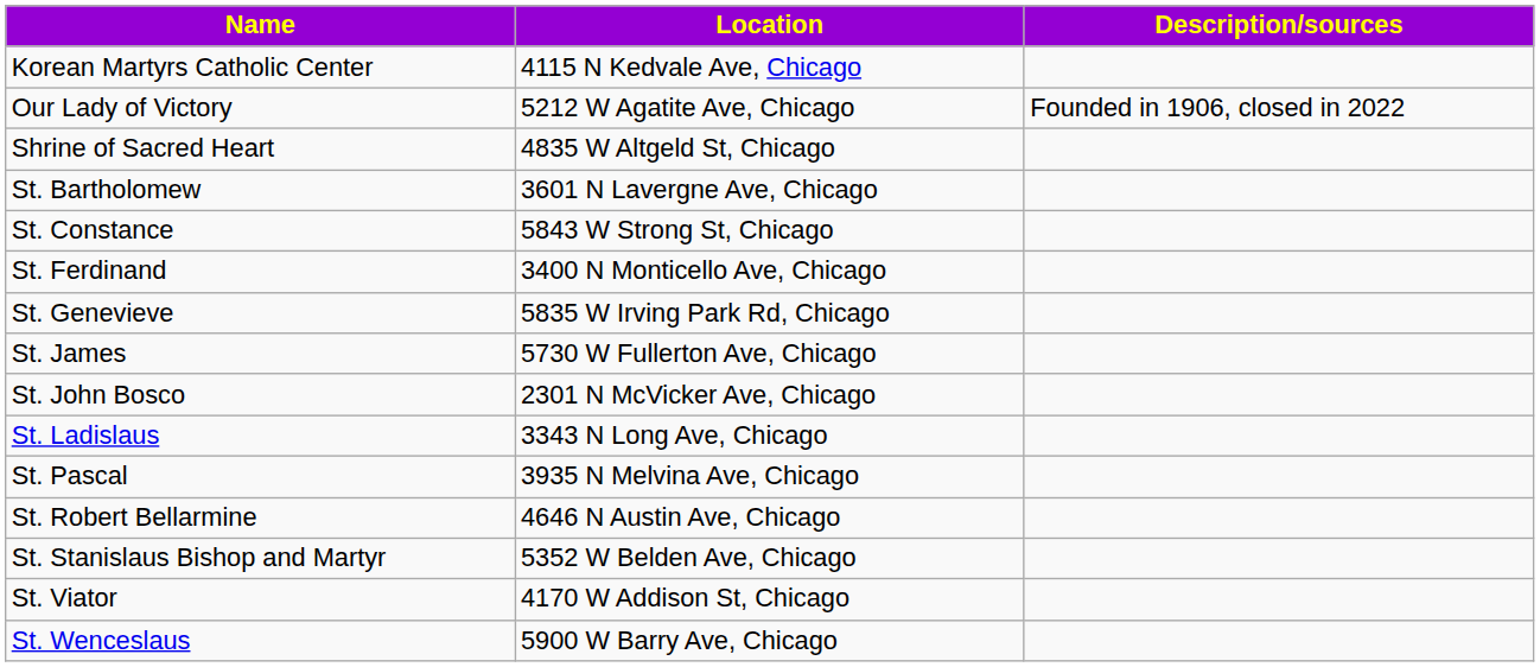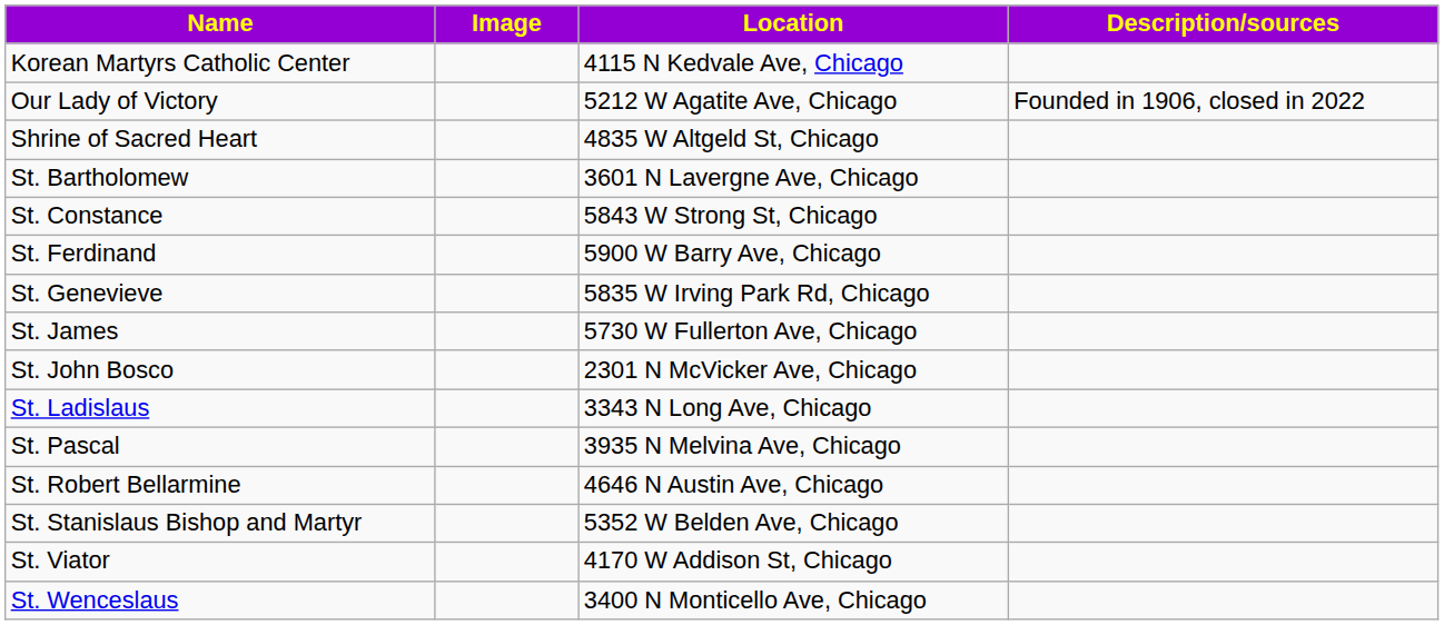 <table class="wikitable sortable" style="width:75%">
 <tr>
 <th style="background:darkviolet; color:yellow;" width="30%"><strong>Name</strong></th>
+<th style="background:darkviolet; color:yellow;" width="10%"><strong>Image</strong></th>
 <th style="background:darkviolet; color:yellow;" width="30%"><strong>Location</strong></th>
 <th style="background:darkviolet; color:yellow;" width="30%"><strong>Description/sources</strong></th>
 </tr>
 <tr>
 <td>Korean Martyrs Catholic Center</td>
+<td></td>
 <td>4115 N Kedvale Ave, <a href='#'>Chicago</a></td>
 <td></td>
 </tr>
 <tr>
 <td>Our Lady of Victory</td>
+<td></td>
 <td>5212 W Agatite Ave, Chicago</td>
 <td>Founded in 1906, closed in 2022</td>
 </tr>
 <tr>
 <td>Shrine of Sacred Heart</td>
+<td></td>
 <td>4835 W Altgeld St, Chicago</td>
 <td></td>
 </tr>
 <tr>
 <td>St. Bartholomew</td>
+<td></td>
 <td>3601 N Lavergne Ave, Chicago</td>
 <td></td>
 </tr>
 <tr>
 <td>St. Constance</td>
+<td></td>
 <td>5843 W Strong St, Chicago</td>
 <td></td>
 </tr>
 <tr>
 <td>St. Ferdinand</td>
-<td>3400 N Monticello Ave, Chicago</td>
+<td></td>
+<td>5900 W Barry Ave, Chicago</td>
 <td></td>
 </tr>
 <tr>
 <td>St. Genevieve</td>
+<td></td>
 <td>5835 W Irving Park Rd, Chicago</td>
 <td></td>
 </tr>
 <tr>
 <td>St. James</td>
+<td></td>
 <td>5730 W Fullerton Ave, Chicago</td>
 <td></td>
 </tr>
 <tr>
 <td>St. John Bosco</td>
+<td></td>
 <td>2301 N McVicker Ave, Chicago</td>
 <td></td>
 </tr>
 <tr>
 <td><a href='#'>St. Ladislaus</a></td>
+<td></td>
 <td>3343 N Long Ave, Chicago</td>
 <td></td>
 </tr>
 <tr>
 <td>St. Pascal</td>
+<td></td>
 <td>3935 N Melvina Ave, Chicago</td>
 <td></td>
 </tr>
 <tr>
 <td>St. Robert Bellarmine</td>
+<td></td>
 <td>4646 N Austin Ave, Chicago</td>
 <td></td>
 </tr>
 <tr>
 <td>St. Stanislaus Bishop and Martyr</td>
+<td></td>
 <td>5352 W Belden Ave, Chicago</td>
 <td></td>
 </tr>
 <tr>
 <td>St. Viator</td>
+<td></td>
 <td>4170 W Addison St, Chicago</td>
 <td></td>
 </tr>
 <tr>
 <td><a href='#'>St. Wenceslaus</a></td>
-<td>5900 W Barry Ave, Chicago</td>
+<td></td>
+<td>3400 N Monticello Ave, Chicago</td>
 <td></td>
 </tr>
 </table>
